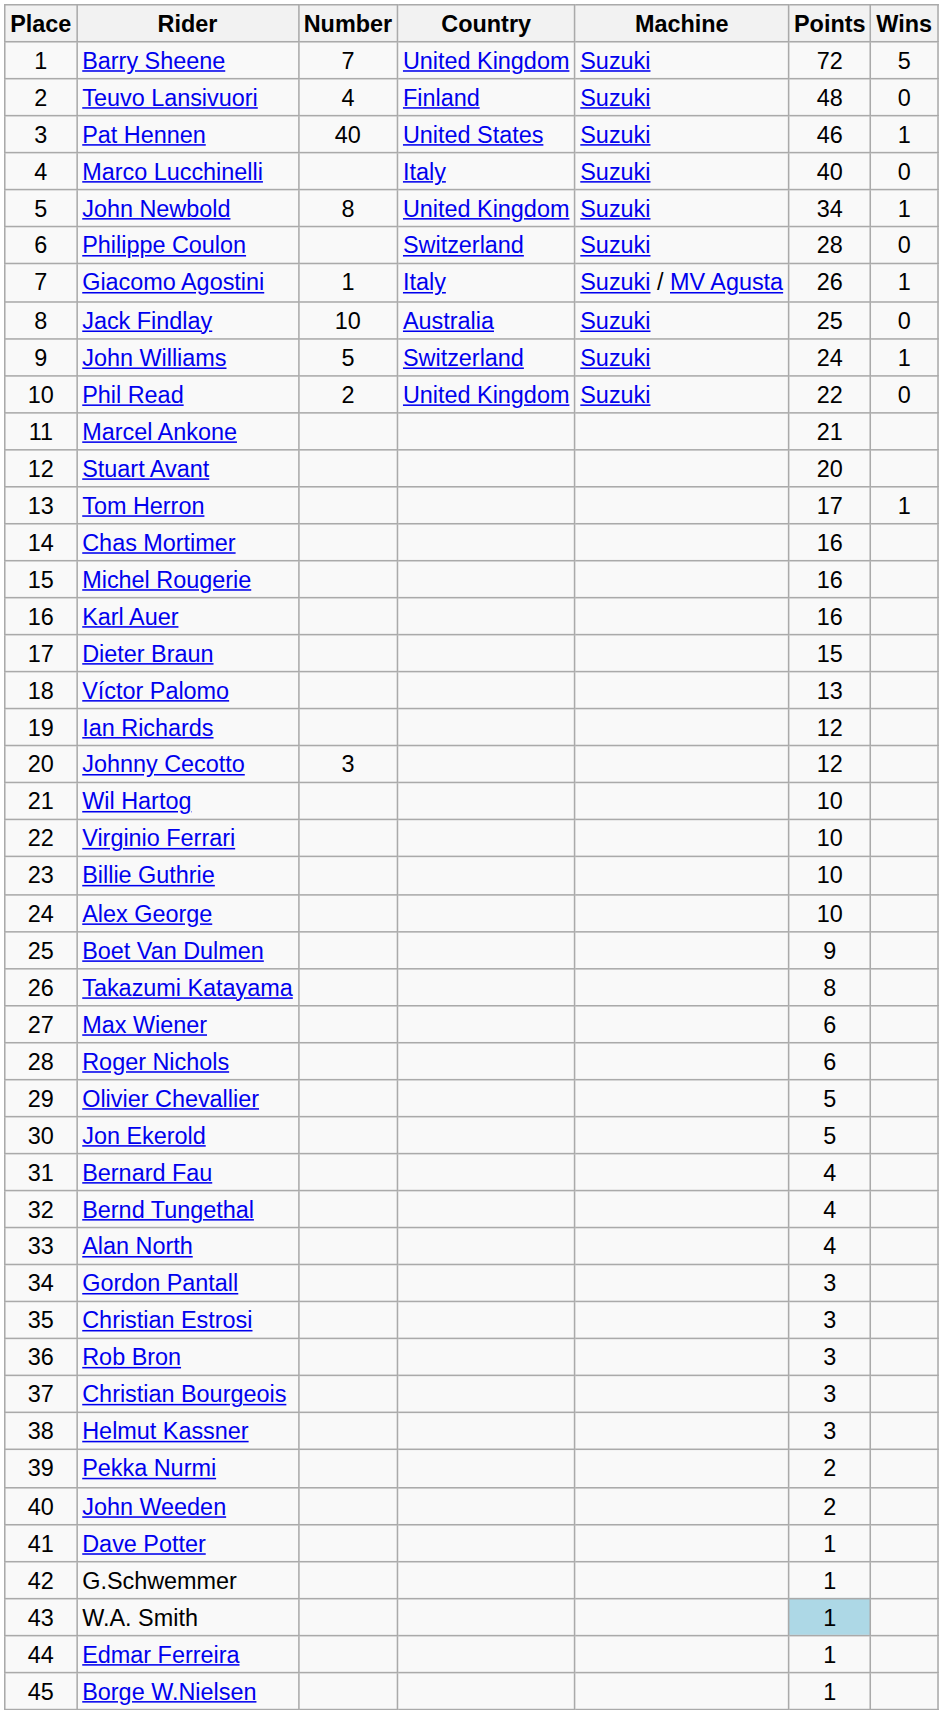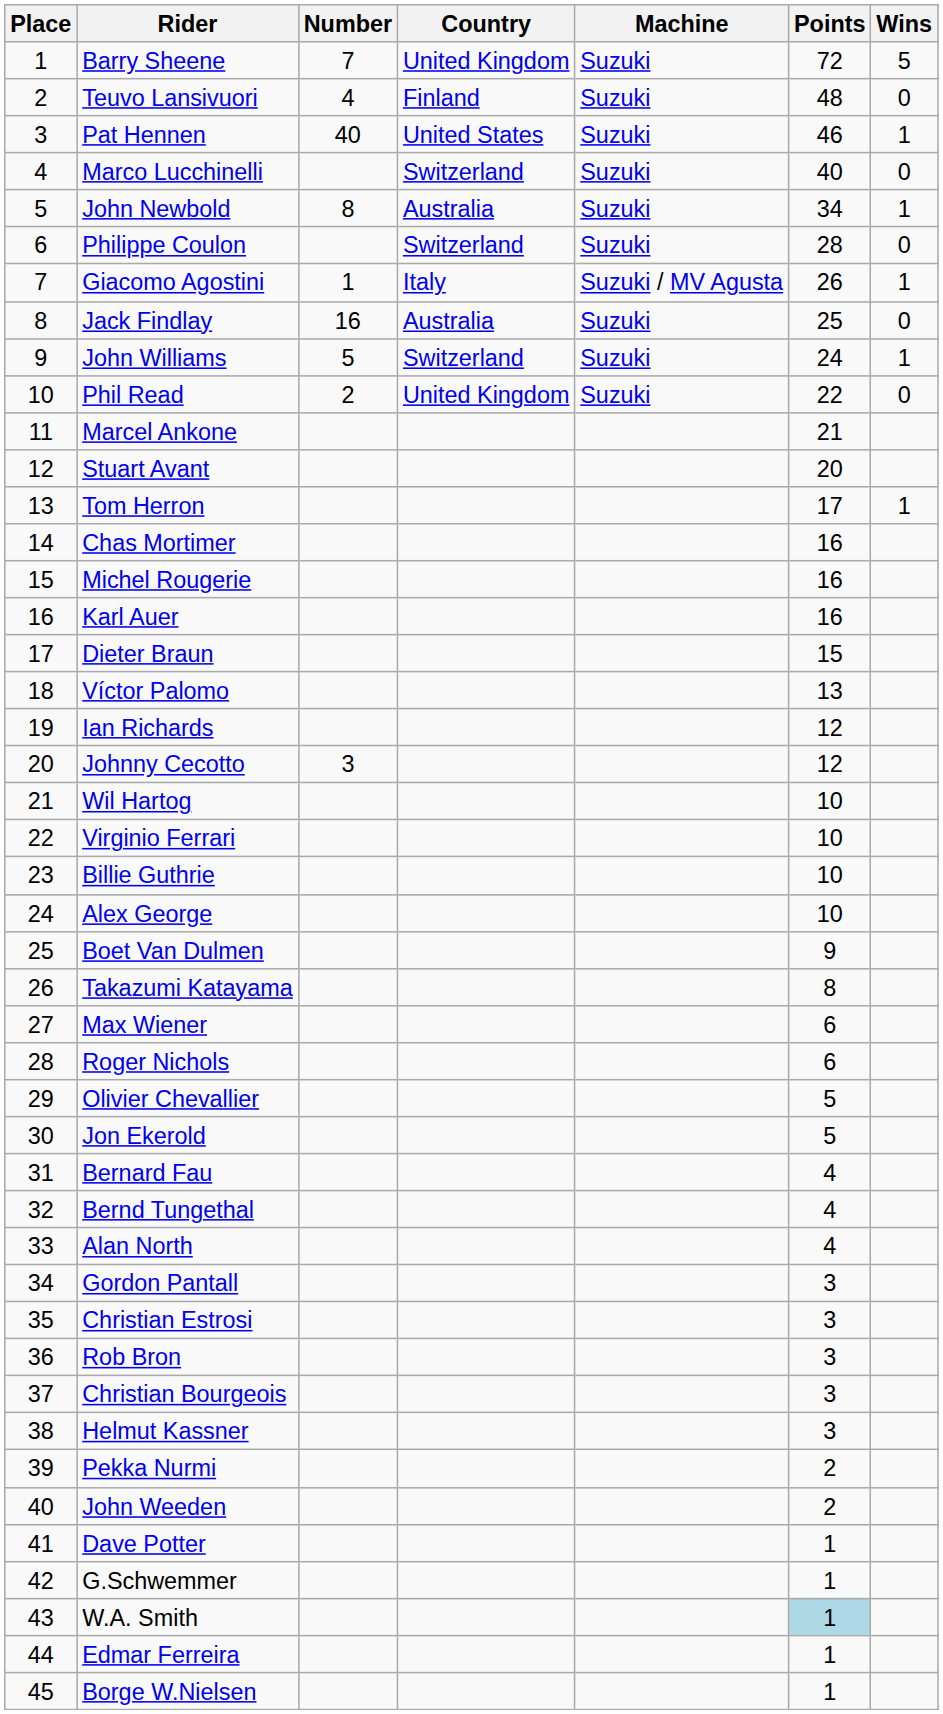 <table class="wikitable" style="font-size: 95%;">
 <tr>
 <th>Place</th>
 <th>Rider</th>
 <th>Number</th>
 <th>Country</th>
 <th>Machine</th>
 <th>Points</th>
 <th>Wins</th>
 </tr>
 <tr>
 <td style="text-align:center;">1</td>
 <td> <a href='#'>Barry Sheene</a></td>
 <td style="text-align:center;">7</td>
 <td><a href='#'>United Kingdom</a></td>
 <td><a href='#'>Suzuki</a></td>
 <td style="text-align:center;">72</td>
 <td style="text-align:center;">5</td>
 </tr>
 <tr>
 <td style="text-align:center;">2</td>
 <td> <a href='#'>Teuvo Lansivuori</a></td>
 <td style="text-align:center;">4</td>
 <td><a href='#'>Finland</a></td>
 <td><a href='#'>Suzuki</a></td>
 <td style="text-align:center;">48</td>
 <td style="text-align:center;">0</td>
 </tr>
 <tr>
 <td style="text-align:center;">3</td>
 <td> <a href='#'>Pat Hennen</a></td>
 <td style="text-align:center;">40</td>
 <td><a href='#'>United States</a></td>
 <td><a href='#'>Suzuki</a></td>
 <td style="text-align:center;">46</td>
 <td style="text-align:center;">1</td>
 </tr>
 <tr>
 <td style="text-align:center;">4</td>
 <td> <a href='#'>Marco Lucchinelli</a></td>
 <td></td>
-<td><a href='#'>Italy</a></td>
+<td><a href='#'>Switzerland</a></td>
 <td><a href='#'>Suzuki</a></td>
 <td style="text-align:center;">40</td>
 <td style="text-align:center;">0</td>
 </tr>
 <tr>
 <td style="text-align:center;">5</td>
 <td> <a href='#'>John Newbold</a></td>
 <td style="text-align:center;">8</td>
-<td><a href='#'>United Kingdom</a></td>
+<td><a href='#'>Australia</a></td>
 <td><a href='#'>Suzuki</a></td>
 <td style="text-align:center;">34</td>
 <td style="text-align:center;">1</td>
 </tr>
 <tr>
 <td style="text-align:center;">6</td>
 <td> <a href='#'>Philippe Coulon</a></td>
 <td></td>
 <td><a href='#'>Switzerland</a></td>
 <td><a href='#'>Suzuki</a></td>
 <td style="text-align:center;">28</td>
 <td style="text-align:center;">0</td>
 </tr>
 <tr>
 <td style="text-align:center;">7</td>
 <td> <a href='#'>Giacomo Agostini</a></td>
 <td style="text-align:center;">1</td>
 <td><a href='#'>Italy</a></td>
 <td><a href='#'>Suzuki</a> / <a href='#'>MV Agusta</a></td>
 <td style="text-align:center;">26</td>
 <td style="text-align:center;">1</td>
 </tr>
 <tr>
 <td style="text-align:center;">8</td>
 <td> <a href='#'>Jack Findlay</a></td>
-<td style="text-align:center;">10</td>
+<td style="text-align:center;">16</td>
 <td><a href='#'>Australia</a></td>
 <td><a href='#'>Suzuki</a></td>
 <td style="text-align:center;">25</td>
 <td style="text-align:center;">0</td>
 </tr>
 <tr>
 <td style="text-align:center;">9</td>
 <td> <a href='#'>John Williams</a></td>
 <td style="text-align:center;">5</td>
 <td><a href='#'>Switzerland</a></td>
 <td><a href='#'>Suzuki</a></td>
 <td style="text-align:center;">24</td>
 <td style="text-align:center;">1</td>
 </tr>
 <tr>
 <td style="text-align:center;">10</td>
 <td> <a href='#'>Phil Read</a></td>
 <td style="text-align:center;">2</td>
 <td><a href='#'>United Kingdom</a></td>
 <td><a href='#'>Suzuki</a></td>
 <td style="text-align:center;">22</td>
 <td style="text-align:center;">0</td>
 </tr>
 <tr>
 <td style="text-align:center;">11</td>
 <td><a href='#'>Marcel Ankone</a></td>
 <td style="text-align:center;"></td>
 <td></td>
 <td></td>
 <td style="text-align:center;">21</td>
 <td style="text-align:center;"></td>
 </tr>
 <tr>
 <td style="text-align:center;">12</td>
 <td><a href='#'>Stuart Avant</a></td>
 <td style="text-align:center;"></td>
 <td></td>
 <td></td>
 <td style="text-align:center;">20</td>
 <td style="text-align:center;"></td>
 </tr>
 <tr>
 <td style="text-align:center;">13</td>
 <td><a href='#'>Tom Herron</a></td>
 <td style="text-align:center;"></td>
 <td></td>
 <td></td>
 <td style="text-align:center;">17</td>
 <td style="text-align:center;">1</td>
 </tr>
 <tr>
 <td style="text-align:center;">14</td>
 <td><a href='#'>Chas Mortimer</a></td>
 <td style="text-align:center;"></td>
 <td></td>
 <td></td>
 <td style="text-align:center;">16</td>
 <td style="text-align:center;"></td>
 </tr>
 <tr>
 <td style="text-align:center;">15</td>
 <td><a href='#'>Michel Rougerie</a></td>
 <td style="text-align:center;"></td>
 <td></td>
 <td></td>
 <td style="text-align:center;">16</td>
 <td style="text-align:center;"></td>
 </tr>
 <tr>
 <td style="text-align:center;">16</td>
 <td><a href='#'>Karl Auer</a></td>
 <td style="text-align:center;"></td>
 <td></td>
 <td></td>
 <td style="text-align:center;">16</td>
 <td style="text-align:center;"></td>
 </tr>
 <tr>
 <td style="text-align:center;">17</td>
 <td><a href='#'>Dieter Braun</a></td>
 <td style="text-align:center;"></td>
 <td></td>
 <td></td>
 <td style="text-align:center;">15</td>
 <td style="text-align:center;"></td>
 </tr>
 <tr>
 <td style="text-align:center;">18</td>
 <td><a href='#'>Víctor Palomo</a></td>
 <td style="text-align:center;"></td>
 <td></td>
 <td></td>
 <td style="text-align:center;">13</td>
 <td style="text-align:center;"></td>
 </tr>
 <tr>
 <td style="text-align:center;">19</td>
 <td><a href='#'>Ian Richards</a></td>
 <td style="text-align:center;"></td>
 <td></td>
 <td></td>
 <td style="text-align:center;">12</td>
 <td style="text-align:center;"></td>
 </tr>
 <tr>
 <td style="text-align:center;">20</td>
 <td> <a href='#'>Johnny Cecotto</a></td>
 <td style="text-align:center;">3</td>
 <td></td>
 <td></td>
 <td style="text-align:center;">12</td>
 <td style="text-align:center;"></td>
 </tr>
 <tr>
 <td style="text-align:center;">21</td>
 <td><a href='#'>Wil Hartog</a></td>
 <td style="text-align:center;"></td>
 <td></td>
 <td></td>
 <td style="text-align:center;">10</td>
 <td style="text-align:center;"></td>
 </tr>
 <tr>
 <td style="text-align:center;">22</td>
 <td><a href='#'>Virginio Ferrari</a></td>
 <td style="text-align:center;"></td>
 <td></td>
 <td></td>
 <td style="text-align:center;">10</td>
 <td style="text-align:center;"></td>
 </tr>
 <tr>
 <td style="text-align:center;">23</td>
 <td><a href='#'>Billie Guthrie</a></td>
 <td style="text-align:center;"></td>
 <td></td>
 <td></td>
 <td style="text-align:center;">10</td>
 <td style="text-align:center;"></td>
 </tr>
 <tr>
 <td style="text-align:center;">24</td>
 <td><a href='#'>Alex George</a></td>
 <td style="text-align:center;"></td>
 <td></td>
 <td></td>
 <td style="text-align:center;">10</td>
 <td style="text-align:center;"></td>
 </tr>
 <tr>
 <td style="text-align:center;">25</td>
 <td><a href='#'>Boet Van Dulmen</a></td>
 <td style="text-align:center;"></td>
 <td></td>
 <td></td>
 <td style="text-align:center;">9</td>
 <td style="text-align:center;"></td>
 </tr>
 <tr>
 <td style="text-align:center;">26</td>
 <td><a href='#'>Takazumi Katayama</a></td>
 <td style="text-align:center;"></td>
 <td></td>
 <td></td>
 <td style="text-align:center;">8</td>
 <td style="text-align:center;"></td>
 </tr>
 <tr>
 <td style="text-align:center;">27</td>
 <td><a href='#'>Max Wiener</a></td>
 <td style="text-align:center;"></td>
 <td></td>
 <td></td>
 <td style="text-align:center;">6</td>
 <td style="text-align:center;"></td>
 </tr>
 <tr>
 <td style="text-align:center;">28</td>
 <td><a href='#'>Roger Nichols</a></td>
 <td style="text-align:center;"></td>
 <td></td>
 <td></td>
 <td style="text-align:center;">6</td>
 <td style="text-align:center;"></td>
 </tr>
 <tr>
 <td style="text-align:center;">29</td>
 <td><a href='#'>Olivier Chevallier</a></td>
 <td style="text-align:center;"></td>
 <td></td>
 <td></td>
 <td style="text-align:center;">5</td>
 <td style="text-align:center;"></td>
 </tr>
 <tr>
 <td style="text-align:center;">30</td>
 <td><a href='#'>Jon Ekerold</a></td>
 <td style="text-align:center;"></td>
 <td></td>
 <td></td>
 <td style="text-align:center;">5</td>
 <td style="text-align:center;"></td>
 </tr>
 <tr>
 <td style="text-align:center;">31</td>
 <td><a href='#'>Bernard Fau</a></td>
 <td style="text-align:center;"></td>
 <td></td>
 <td></td>
 <td style="text-align:center;">4</td>
 <td style="text-align:center;"></td>
 </tr>
 <tr>
 <td style="text-align:center;">32</td>
 <td><a href='#'>Bernd Tungethal</a></td>
 <td style="text-align:center;"></td>
 <td></td>
 <td></td>
 <td style="text-align:center;">4</td>
 <td style="text-align:center;"></td>
 </tr>
 <tr>
 <td style="text-align:center;">33</td>
 <td><a href='#'>Alan North</a></td>
 <td style="text-align:center;"></td>
 <td></td>
 <td></td>
 <td style="text-align:center;">4</td>
 <td style="text-align:center;"></td>
 </tr>
 <tr>
 <td style="text-align:center;">34</td>
 <td><a href='#'>Gordon Pantall</a></td>
 <td style="text-align:center;"></td>
 <td></td>
 <td></td>
 <td style="text-align:center;">3</td>
 <td style="text-align:center;"></td>
 </tr>
 <tr>
 <td style="text-align:center;">35</td>
 <td><a href='#'>Christian Estrosi</a></td>
 <td style="text-align:center;"></td>
 <td></td>
 <td></td>
 <td style="text-align:center;">3</td>
 <td style="text-align:center;"></td>
 </tr>
 <tr>
 <td style="text-align:center;">36</td>
 <td><a href='#'>Rob Bron</a></td>
 <td style="text-align:center;"></td>
 <td></td>
 <td></td>
 <td style="text-align:center;">3</td>
 <td style="text-align:center;"></td>
 </tr>
 <tr>
 <td style="text-align:center;">37</td>
 <td><a href='#'>Christian Bourgeois</a></td>
 <td style="text-align:center;"></td>
 <td></td>
 <td></td>
 <td style="text-align:center;">3</td>
 <td style="text-align:center;"></td>
 </tr>
 <tr>
 <td style="text-align:center;">38</td>
 <td><a href='#'>Helmut Kassner</a></td>
 <td style="text-align:center;"></td>
 <td></td>
 <td></td>
 <td style="text-align:center;">3</td>
 <td style="text-align:center;"></td>
 </tr>
 <tr>
 <td style="text-align:center;">39</td>
 <td><a href='#'>Pekka Nurmi</a></td>
 <td style="text-align:center;"></td>
 <td></td>
 <td></td>
 <td style="text-align:center;">2</td>
 <td style="text-align:center;"></td>
 </tr>
 <tr>
 <td style="text-align:center;">40</td>
 <td><a href='#'>John Weeden</a></td>
 <td style="text-align:center;"></td>
 <td></td>
 <td></td>
 <td style="text-align:center;">2</td>
 <td style="text-align:center;"></td>
 </tr>
 <tr>
 <td style="text-align:center;">41</td>
 <td><a href='#'>Dave Potter</a></td>
 <td style="text-align:center;"></td>
 <td></td>
 <td></td>
 <td style="text-align:center;">1</td>
 <td style="text-align:center;"></td>
 </tr>
 <tr>
 <td style="text-align:center;">42</td>
 <td>G.Schwemmer</td>
 <td style="text-align:center;"></td>
 <td></td>
 <td></td>
 <td style="text-align:center;">1</td>
 <td style="text-align:center;"></td>
 </tr>
 <tr>
 <td style="text-align:center;">43</td>
 <td>W.A. Smith</td>
 <td style="text-align:center;"></td>
 <td></td>
 <td></td>
 <td style="background: lightblue; text-align:center;">1</td>
 <td style="text-align:center;"></td>
 </tr>
 <tr>
 <td style="text-align:center;">44</td>
 <td><a href='#'>Edmar Ferreira</a></td>
 <td style="text-align:center;"></td>
 <td></td>
 <td></td>
 <td style="text-align:center;">1</td>
 <td style="text-align:center;"></td>
 </tr>
 <tr>
 <td style="text-align:center;">45</td>
 <td><a href='#'>Borge W.Nielsen</a></td>
 <td style="text-align:center;"></td>
 <td></td>
 <td></td>
 <td style="text-align:center;">1</td>
 <td style="text-align:center;"></td>
 </tr>
 </table>
